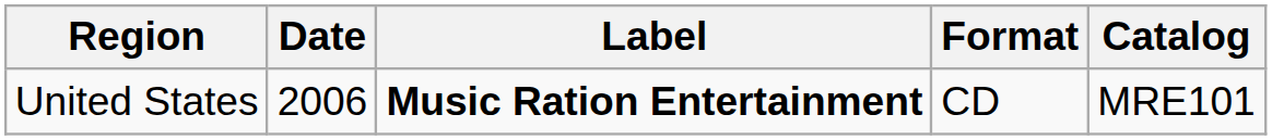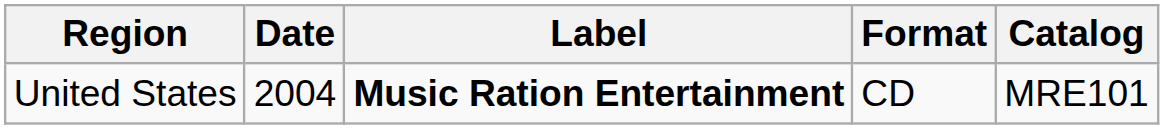 <table class="wikitable">
 <tr>
 <th>Region</th>
 <th>Date</th>
 <th>Label</th>
 <th>Format</th>
 <th>Catalog</th>
 </tr>
 <tr>
 <td>United States</td>
-<td>2006</td>
+<td>2004</td>
 <td><strong>Music Ration Entertainment</strong></td>
 <td>CD</td>
 <td>MRE101</td>
 </tr>
 </table>
